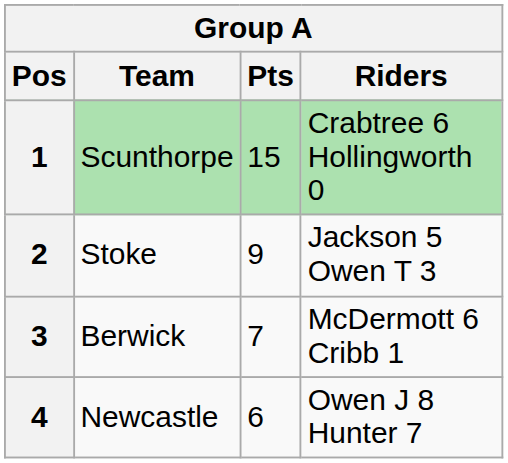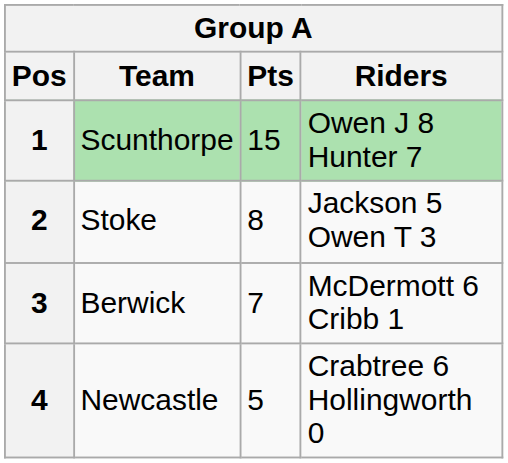 <table class="wikitable">
 <tr>
 <th colspan="4">Group A</th>
 </tr>
 <tr>
 <th width=20>Pos</th>
 <th width=80>Team</th>
 <th width=20>Pts</th>
 <th width=100>Riders</th>
 </tr>
 <tr style="background:#ACE1AF;">
 <th>1</th>
 <td>Scunthorpe</td>
 <td>15</td>
-<td>Crabtree 6<br>Hollingworth 0</td>
+<td>Owen J 8<br>Hunter 7</td>
 </tr>
 <tr>
 <th>2</th>
 <td>Stoke</td>
-<td>9</td>
+<td>8</td>
 <td>Jackson 5<br>Owen T 3</td>
 </tr>
 <tr>
 <th>3</th>
 <td>Berwick</td>
 <td>7</td>
 <td>McDermott 6<br>Cribb 1</td>
 </tr>
 <tr>
 <th>4</th>
 <td>Newcastle</td>
-<td>6</td>
-<td>Owen J 8<br>Hunter 7</td>
+<td>5</td>
+<td>Crabtree 6<br>Hollingworth 0</td>
 </tr>
 </table>
